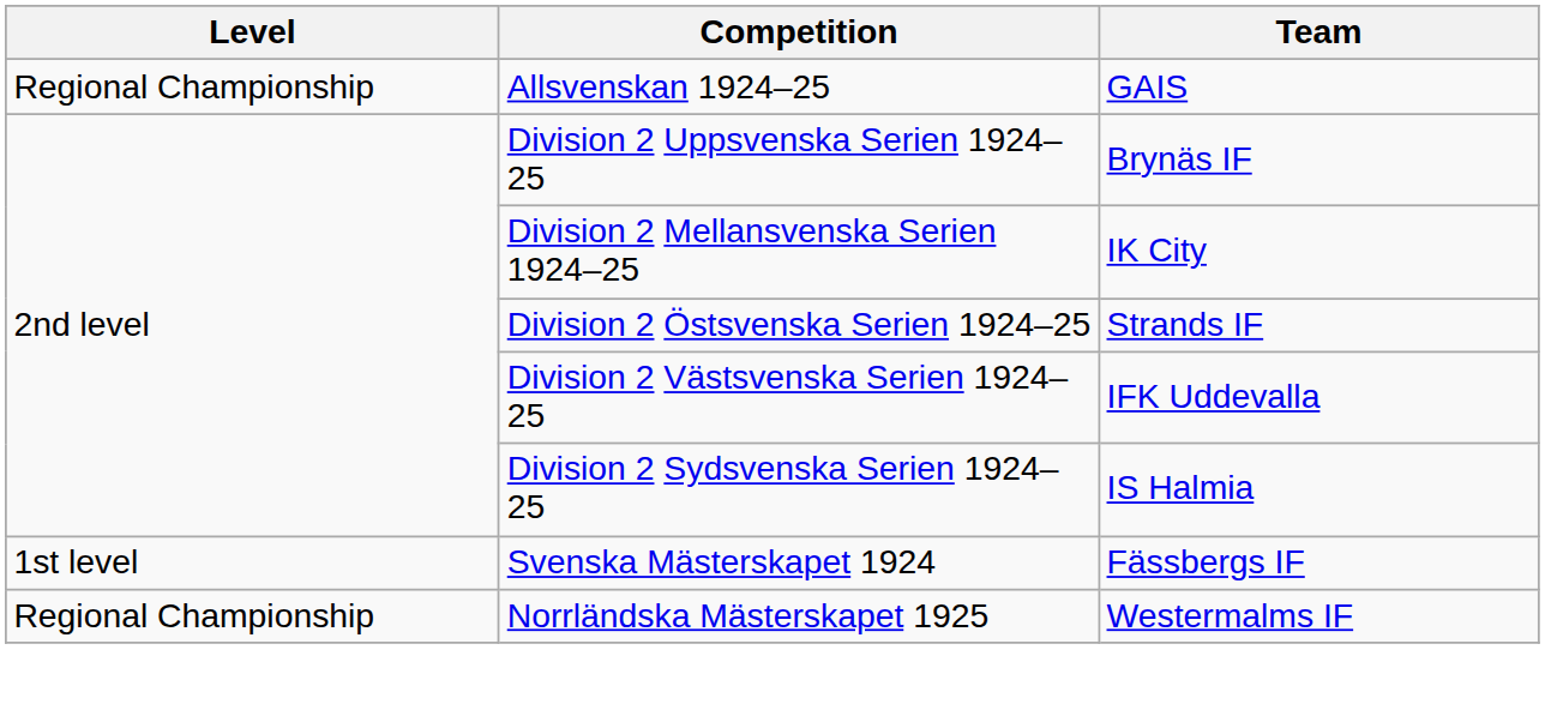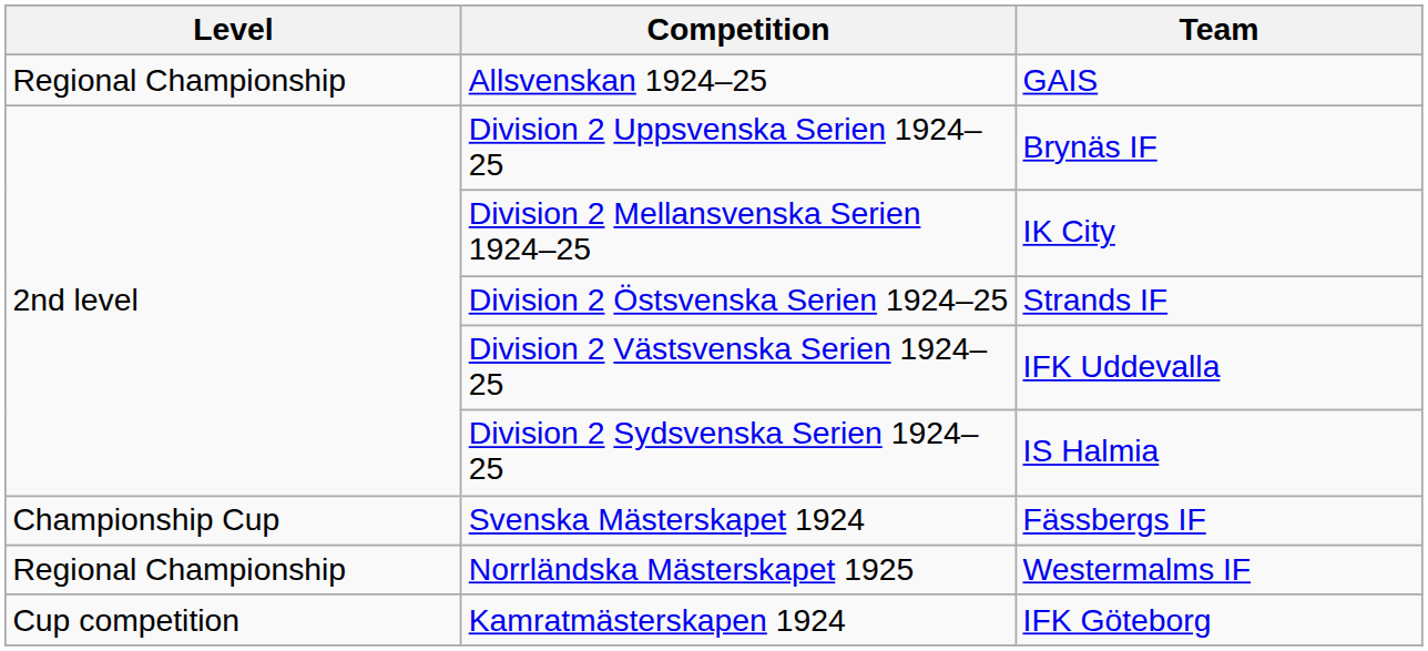 <table class="wikitable" style="text-align: left;">
 <tr>
 <th style="width: 225px;">Level</th>
 <th style="width: 275px;">Competition</th>
 <th style="width: 200px;">Team</th>
 </tr>
 <tr>
 <td>Regional Championship</td>
 <td><a href='#'>Allsvenskan</a> 1924–25</td>
 <td><a href='#'>GAIS</a></td>
 </tr>
 <tr>
 <td rowspan=5>2nd level</td>
 <td><a href='#'>Division 2</a> <a href='#'>Uppsvenska Serien</a> 1924–25</td>
 <td><a href='#'>Brynäs IF</a></td>
 </tr>
 <tr>
 <td><a href='#'>Division 2</a> <a href='#'>Mellansvenska Serien</a> 1924–25</td>
 <td><a href='#'>IK City</a></td>
 </tr>
 <tr>
 <td><a href='#'>Division 2</a> <a href='#'>Östsvenska Serien</a> 1924–25</td>
 <td><a href='#'>Strands IF</a></td>
 </tr>
 <tr>
 <td><a href='#'>Division 2</a> <a href='#'>Västsvenska Serien</a> 1924–25</td>
 <td><a href='#'>IFK Uddevalla</a></td>
 </tr>
 <tr>
 <td><a href='#'>Division 2</a> <a href='#'>Sydsvenska Serien</a> 1924–25</td>
 <td><a href='#'>IS Halmia</a></td>
 </tr>
 <tr>
-<td>1st level</td>
+<td>Championship Cup</td>
 <td><a href='#'>Svenska Mästerskapet</a> 1924</td>
 <td><a href='#'>Fässbergs IF</a></td>
 </tr>
 <tr>
 <td>Regional Championship</td>
 <td><a href='#'>Norrländska Mästerskapet</a> 1925</td>
 <td><a href='#'>Westermalms IF</a></td>
 </tr>
+<tr>
+<td>Cup competition</td>
+<td><a href='#'>Kamratmästerskapen</a> 1924</td>
+<td><a href='#'>IFK Göteborg</a></td>
+</tr>
 </table>
